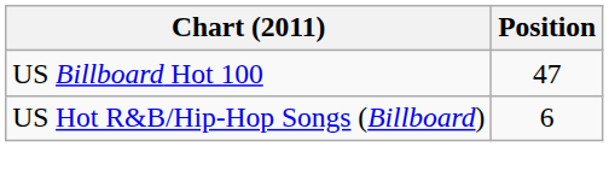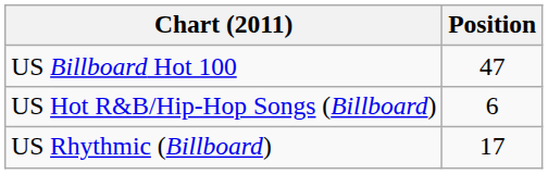 <table class="wikitable sortable">
 <tr>
 <th scope="col">Chart (2011)</th>
 <th scope="col">Position</th>
 </tr>
 <tr>
 <td>US <a href='#'><em>Billboard</em> Hot 100</a></td>
 <td align="center">47</td>
 </tr>
 <tr>
 <td>US <a href='#'>Hot R&B/Hip-Hop Songs</a> (<em><a href='#'>Billboard</a></em>)</td>
 <td align="center">6</td>
 </tr>
+<tr>
+<td>US <a href='#'>Rhythmic</a> (<em><a href='#'>Billboard</a></em>)</td>
+<td align="center">17</td>
+</tr>
 </table>
